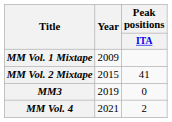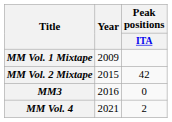 <table class="wikitable plainrowheaders" style="text-align:center">
 <tr>
 <th scope="col" rowspan="2">Title</th>
 <th scope="col" rowspan="2">Year</th>
 <th scope="col" colspan="1">Peak positions</th>
 </tr>
 <tr>
 <th scope="col" style="width:3em;font-size:90%;"><a href='#'>ITA</a><br></th>
 </tr>
 <tr>
 <th scope="row"><em>MM Vol. 1 Mixtape</em></th>
 <td>2009</td>
 <td></td>
 </tr>
 <tr>
 <th scope="row"><em>MM Vol. 2 Mixtape</em></th>
 <td>2015</td>
-<td>41</td>
+<td>42</td>
 </tr>
 <tr>
 <th scope="row"><em>MM3</em></th>
-<td>2019</td>
+<td>2016</td>
 <td>0</td>
 </tr>
 <tr>
 <th scope="row"><em>MM Vol. 4</em></th>
 <td>2021</td>
 <td>2<br></td>
 </tr>
 </table>
